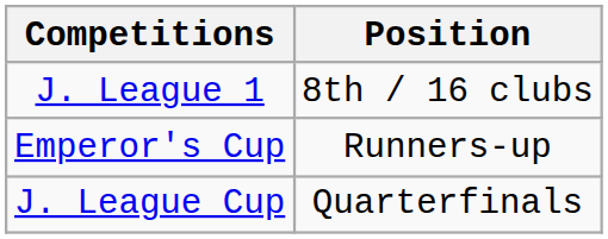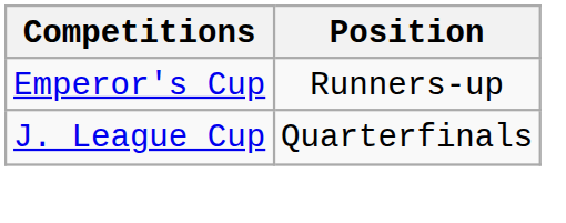 <table class="wikitable" style="text-align:center;">
 <tr>
 <th>Competitions</th>
 <th>Position</th>
-</tr>
-<tr>
-<td><a href='#'>J. League 1</a></td>
-<td>8th / 16 clubs</td>
 </tr>
 <tr>
 <td><a href='#'>Emperor's Cup</a></td>
 <td>Runners-up</td>
 </tr>
 <tr>
 <td><a href='#'>J. League Cup</a></td>
 <td>Quarterfinals</td>
 </tr>
 </table>
